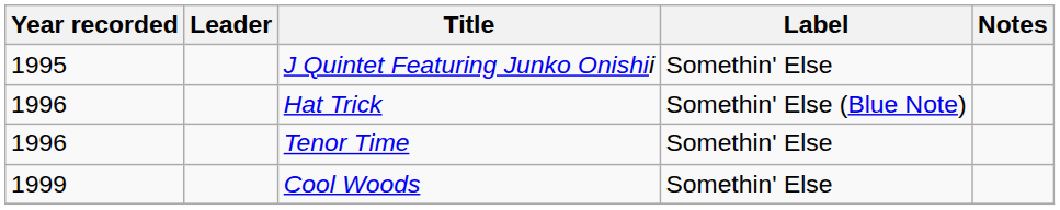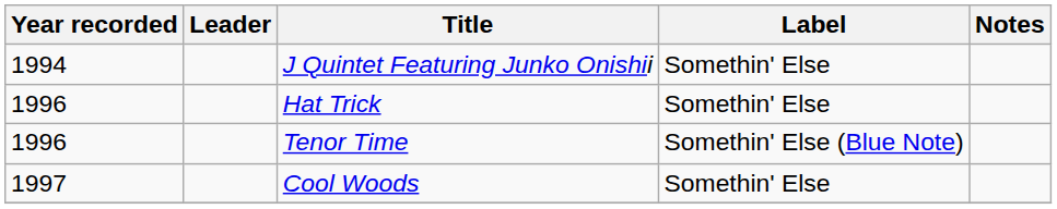 <table class="wikitable sortable">
 <tr>
 <th>Year recorded</th>
 <th>Leader</th>
 <th>Title</th>
 <th>Label</th>
 <th>Notes</th>
 </tr>
 <tr>
-<td>1995</td>
+<td>1994</td>
 <td></td>
 <td><em><a href='#'>J Quintet Featuring Junko Onishi</a>i</em></td>
 <td>Somethin' Else</td>
 <td></td>
 </tr>
 <tr>
 <td>1996</td>
 <td></td>
 <td><em><a href='#'>Hat Trick</a></em></td>
-<td>Somethin' Else (<a href='#'>Blue Note</a>)</td>
+<td>Somethin' Else</td>
 <td></td>
 </tr>
 <tr>
 <td>1996</td>
 <td></td>
 <td><em><a href='#'>Tenor Time</a></em></td>
-<td>Somethin' Else</td>
+<td>Somethin' Else (<a href='#'>Blue Note</a>)</td>
 <td></td>
 </tr>
 <tr>
-<td>1999</td>
+<td>1997</td>
 <td></td>
 <td><em><a href='#'>Cool Woods</a></em></td>
 <td>Somethin' Else</td>
 <td></td>
 </tr>
 <tr>
 </tr>
 </table>
